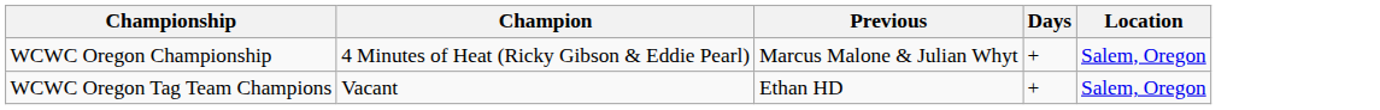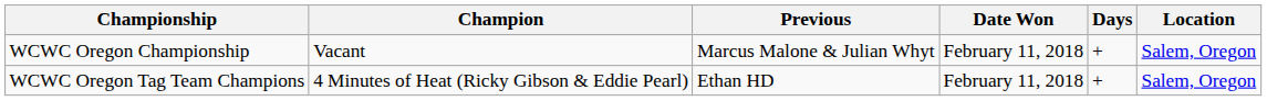 <table class="wikitable">
 <tr>
 <th>Championship</th>
 <th>Champion</th>
 <th>Previous</th>
+<th>Date Won</th>
 <th>Days</th>
 <th>Location</th>
 </tr>
 <tr>
 <td>WCWC Oregon Championship</td>
-<td>4 Minutes of Heat (Ricky Gibson & Eddie Pearl)</td>
+<td>Vacant</td>
 <td>Marcus Malone & Julian Whyt</td>
+<td>February 11, 2018</td>
 <td>+</td>
 <td><a href='#'>Salem, Oregon</a></td>
 </tr>
 <tr>
 <td>WCWC Oregon Tag Team Champions</td>
-<td>Vacant</td>
+<td>4 Minutes of Heat (Ricky Gibson & Eddie Pearl)</td>
 <td>Ethan HD</td>
+<td>February 11, 2018</td>
 <td>+</td>
 <td><a href='#'>Salem, Oregon</a></td>
 </tr>
 </table>
